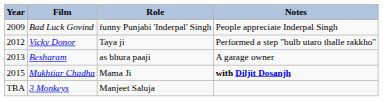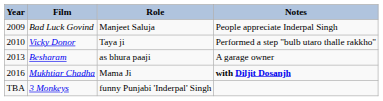 <table class="wikitable" style="font-size:90%">
 <tr style="text-align:center;">
 <th style="background:#B0C4DE;">Year</th>
 <th style="background:#B0C4DE;">Film</th>
 <th style="background:#B0C4DE;">Role</th>
 <th style="background:#B0C4DE;">Notes</th>
 </tr>
 <tr>
 <td rowspan="1">2009</td>
 <td><em>Bad Luck Govind</em></td>
-<td>funny Punjabi 'Inderpal' Singh</td>
+<td>Manjeet Saluja</td>
 <td>People appreciate Inderpal Singh</td>
 </tr>
 <tr>
-<td rowspan="1">2012</td>
+<td rowspan="1">2010</td>
 <td><em><a href='#'>Vicky Donor</a></em></td>
 <td>Taya ji</td>
 <td>Performed a step "bulb utaro thalle rakkho"</td>
 </tr>
 <tr>
 <td rowspan="1">2013</td>
 <td><em><a href='#'>Besharam</a></em></td>
 <td>as bhura paaji</td>
 <td>A garage owner</td>
 </tr>
 <tr>
-<td rowspan="1">2015</td>
+<td rowspan="1">2016</td>
 <td><em><a href='#'>Mukhtiar Chadha</a></em></td>
 <td>Mama Ji</td>
 <td><strong>with <a href='#'>Diljit Dosanjh</a></strong></td>
 </tr>
 <tr>
 <td>TBA</td>
 <td><em><a href='#'>3 Monkeys</a></em></td>
-<td>Manjeet Saluja</td>
+<td>funny Punjabi 'Inderpal' Singh</td>
 <td></td>
 </tr>
 </table>
